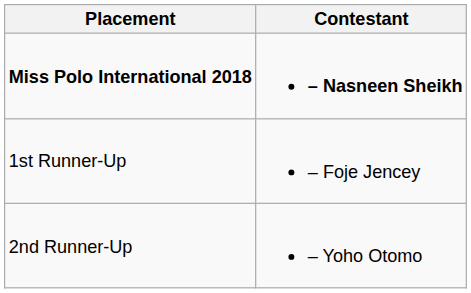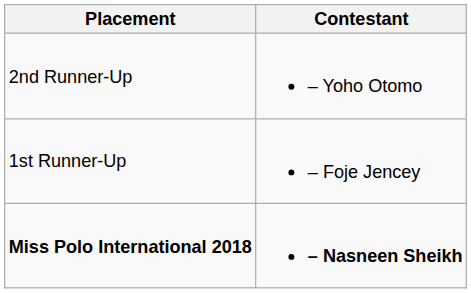 <table class="wikitable sortable" style="font-size: 95%;">
 <tr>
 <th>Placement</th>
 <th>Contestant</th>
 </tr>
 <tr>
-<td><strong>Miss Polo International 2018</strong></td>
-<td><br><ul><li><strong> – Nasneen Sheikh</strong></li></ul></td>
+<td>2nd Runner-Up</td>
+<td><br><ul><li> – Yoho Otomo</li></ul></td>
 </tr>
 <tr>
 <td>1st Runner-Up</td>
 <td><br><ul><li> – Foje Jencey</li></ul></td>
 </tr>
 <tr>
-<td>2nd Runner-Up</td>
-<td><br><ul><li> – Yoho Otomo</li></ul></td>
+<td><strong>Miss Polo International 2018</strong></td>
+<td><br><ul><li><strong> – Nasneen Sheikh</strong></li></ul></td>
 </tr>
 </table>
